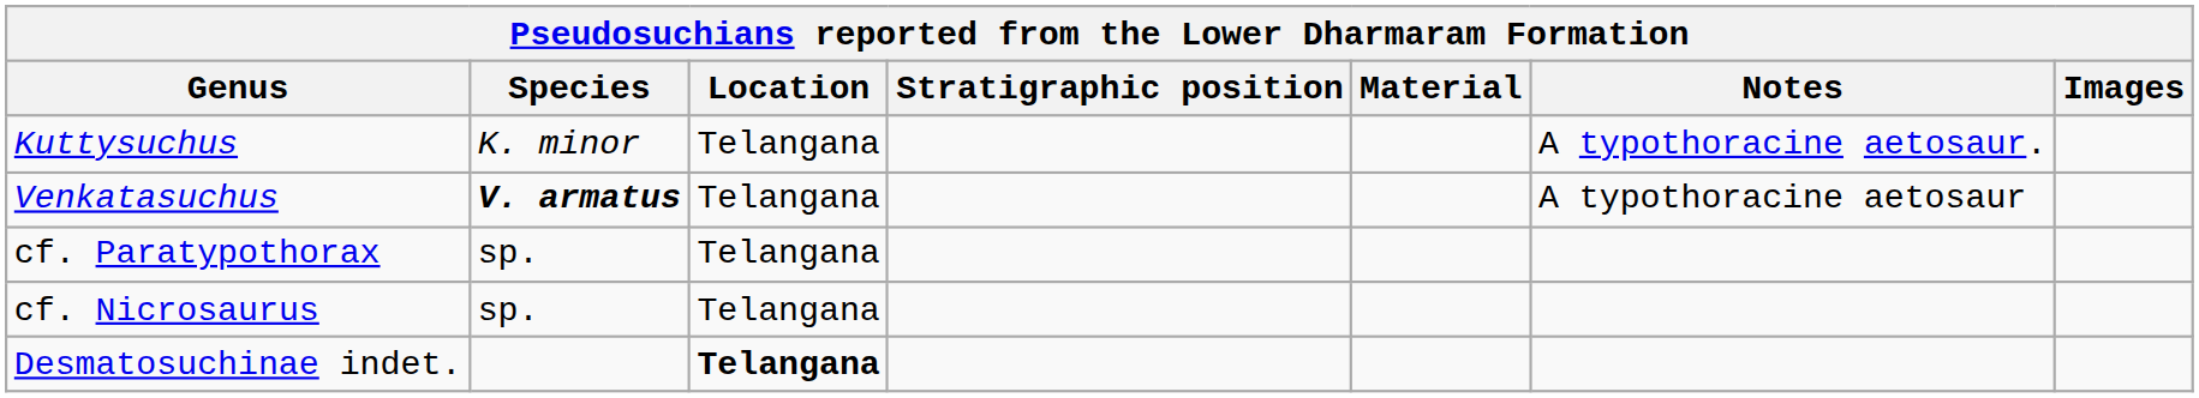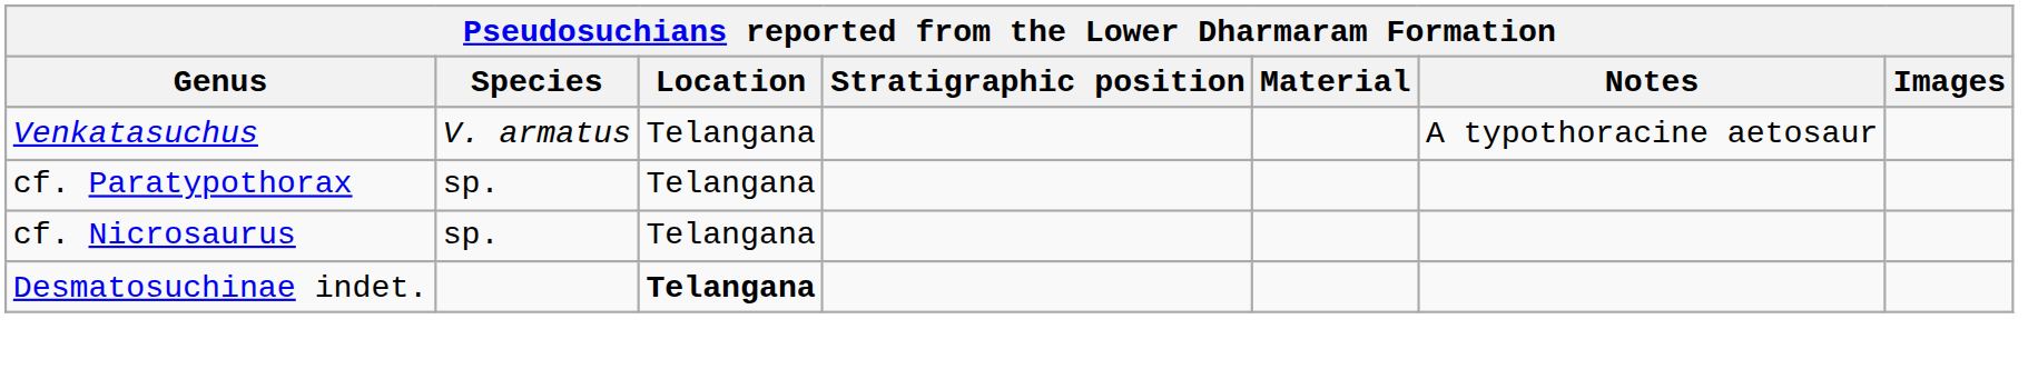 <table class="wikitable" align="center">
 <tr>
 <th colspan="7" align="center"><strong><a href='#'>Pseudosuchians</a> reported from the Lower Dharmaram Formation</strong></th>
 </tr>
 <tr>
 <th>Genus</th>
 <th>Species</th>
 <th>Location</th>
 <th>Stratigraphic position</th>
 <th>Material</th>
 <th>Notes</th>
 <th>Images</th>
 </tr>
 <tr>
-<td><em><a href='#'>Kuttysuchus</a></em></td>
-<td><em>K. minor</em></td>
-<td>Telangana</td>
-<td></td>
-<td></td>
-<td>A <a href='#'>typothoracine</a> <a href='#'>aetosaur</a>.</td>
-<td></td>
-</tr>
-<tr>
 <td><em><a href='#'>Venkatasuchus</a></em></td>
-<td><strong><em>V. armatus</em></strong></td>
+<td><em>V. armatus</em></td>
 <td>Telangana</td>
 <td></td>
 <td></td>
 <td>A typothoracine aetosaur</td>
 <td></td>
 </tr>
 <tr>
 <td>cf. <a href='#'>Paratypothorax</a></td>
 <td>sp.</td>
 <td>Telangana</td>
 <td></td>
 <td></td>
 <td></td>
 <td></td>
 </tr>
 <tr>
 <td>cf. <a href='#'>Nicrosaurus</a></td>
 <td>sp.</td>
 <td>Telangana</td>
 <td></td>
 <td></td>
 <td></td>
 <td></td>
 </tr>
 <tr>
 <td><a href='#'>Desmatosuchinae</a> indet.</td>
 <td></td>
 <td><strong>Telangana</strong></td>
 <td></td>
 <td></td>
 <td></td>
 <td></td>
 </tr>
 </table>
